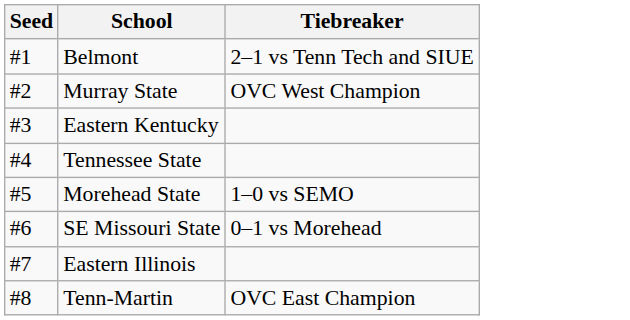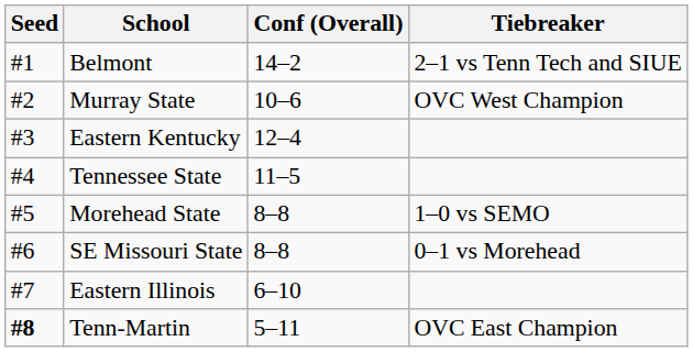 <table class="wikitable">
 <tr>
 <th>Seed</th>
 <th>School</th>
+<th>Conf (Overall)</th>
 <th>Tiebreaker</th>
 </tr>
 <tr>
 <td>#1</td>
 <td>Belmont</td>
+<td>14–2</td>
 <td>2–1 vs Tenn Tech and SIUE</td>
 </tr>
 <tr>
 <td>#2</td>
 <td>Murray State</td>
+<td>10–6</td>
 <td>OVC West Champion</td>
 </tr>
 <tr>
 <td>#3</td>
 <td>Eastern Kentucky</td>
+<td>12–4</td>
 <td></td>
 </tr>
 <tr>
 <td>#4</td>
 <td>Tennessee State</td>
+<td>11–5</td>
 <td></td>
 </tr>
 <tr>
 <td>#5</td>
 <td>Morehead State</td>
+<td>8–8</td>
 <td>1–0 vs SEMO</td>
 </tr>
 <tr>
 <td>#6</td>
 <td>SE Missouri State</td>
+<td>8–8</td>
 <td>0–1 vs Morehead</td>
 </tr>
 <tr>
 <td>#7</td>
 <td>Eastern Illinois</td>
+<td>6–10</td>
 <td></td>
 </tr>
 <tr>
-<td>#8</td>
+<td><strong>#8</strong></td>
 <td>Tenn-Martin</td>
+<td>5–11</td>
 <td>OVC East Champion</td>
 </tr>
 </table>
